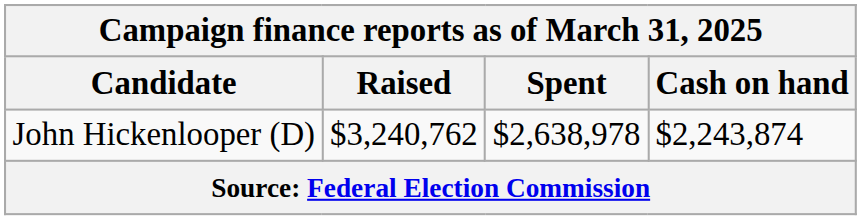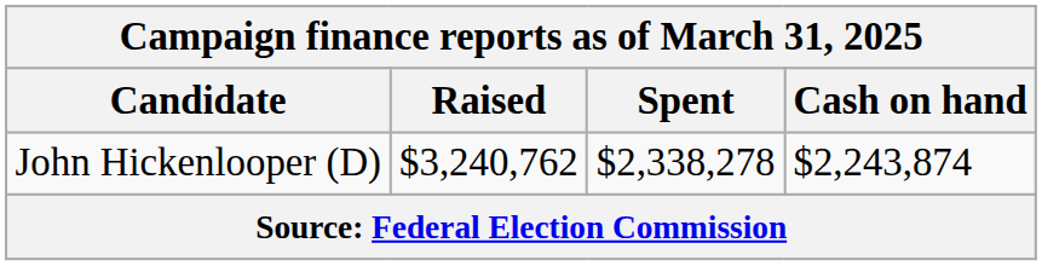 <table class="wikitable sortable">
 <tr>
 <th colspan=4>Campaign finance reports as of March 31, 2025</th>
 </tr>
 <tr style="text-align:center;">
 <th>Candidate</th>
 <th>Raised</th>
 <th>Spent</th>
 <th>Cash on hand</th>
 </tr>
 <tr>
 <td>John Hickenlooper (D)</td>
 <td>$3,240,762</td>
-<td>$2,638,978</td>
+<td>$2,338,278</td>
 <td>$2,243,874</td>
 </tr>
 <tr>
 <th colspan="4"><small>Source: <a href='#'>Federal Election Commission</a></small></th>
 </tr>
 </table>
